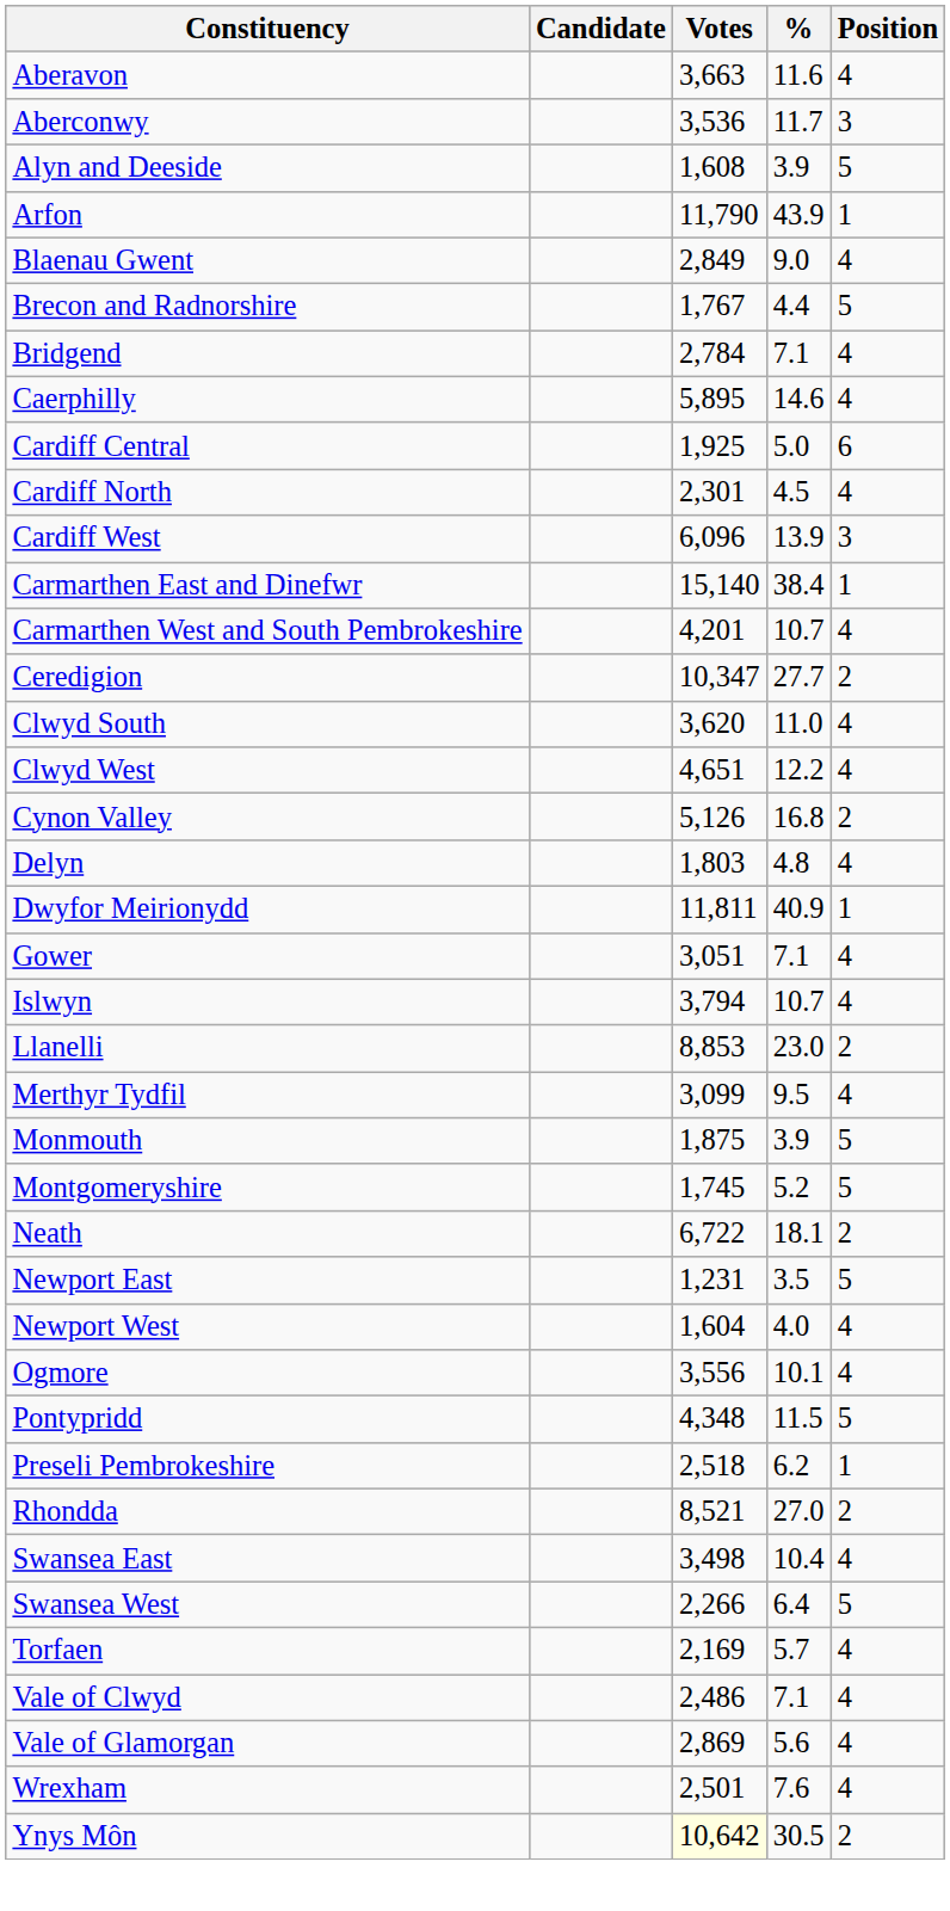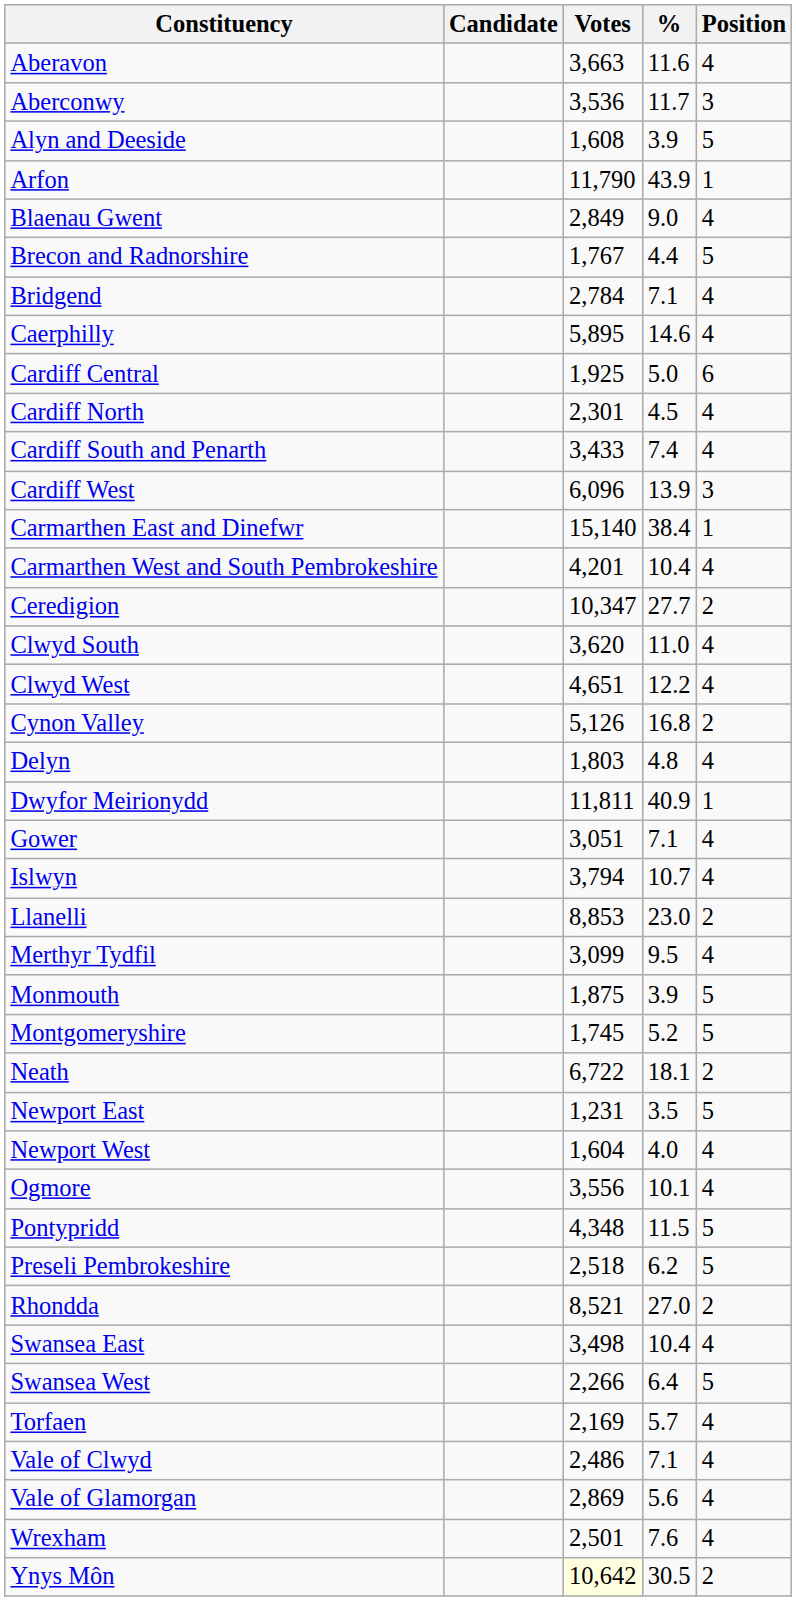 <table class="wikitable sortable">
 <tr>
 <th>Constituency</th>
 <th>Candidate</th>
 <th>Votes</th>
 <th>%</th>
 <th>Position</th>
 </tr>
 <tr>
 <td><a href='#'>Aberavon</a></td>
 <td></td>
 <td>3,663</td>
 <td>11.6</td>
 <td>4</td>
 </tr>
 <tr>
 <td><a href='#'>Aberconwy</a></td>
 <td></td>
 <td>3,536</td>
 <td>11.7</td>
 <td>3</td>
 </tr>
 <tr>
 <td><a href='#'>Alyn and Deeside</a></td>
 <td></td>
 <td>1,608</td>
 <td>3.9</td>
 <td>5</td>
 </tr>
 <tr>
 <td><a href='#'>Arfon</a></td>
 <td></td>
 <td>11,790</td>
 <td>43.9</td>
 <td>1</td>
 </tr>
 <tr>
 <td><a href='#'>Blaenau Gwent</a></td>
 <td></td>
 <td>2,849</td>
 <td>9.0</td>
 <td>4</td>
 </tr>
 <tr>
 <td><a href='#'>Brecon and Radnorshire</a></td>
 <td></td>
 <td>1,767</td>
 <td>4.4</td>
 <td>5</td>
 </tr>
 <tr>
 <td><a href='#'>Bridgend</a></td>
 <td></td>
 <td>2,784</td>
 <td>7.1</td>
 <td>4</td>
 </tr>
 <tr>
 <td><a href='#'>Caerphilly</a></td>
 <td></td>
 <td>5,895</td>
 <td>14.6</td>
 <td>4</td>
 </tr>
 <tr>
 <td><a href='#'>Cardiff Central</a></td>
 <td></td>
 <td>1,925</td>
 <td>5.0</td>
 <td>6</td>
 </tr>
 <tr>
 <td><a href='#'>Cardiff North</a></td>
 <td></td>
 <td>2,301</td>
 <td>4.5</td>
 <td>4</td>
 </tr>
 <tr>
+<td><a href='#'>Cardiff South and Penarth</a></td>
+<td></td>
+<td>3,433</td>
+<td>7.4</td>
+<td>4</td>
+</tr>
+<tr>
 <td><a href='#'>Cardiff West</a></td>
 <td></td>
 <td>6,096</td>
 <td>13.9</td>
 <td>3</td>
 </tr>
 <tr>
 <td><a href='#'>Carmarthen East and Dinefwr</a></td>
 <td></td>
 <td>15,140</td>
 <td>38.4</td>
 <td>1</td>
 </tr>
 <tr>
 <td><a href='#'>Carmarthen West and South Pembrokeshire</a></td>
 <td></td>
 <td>4,201</td>
-<td>10.7</td>
+<td>10.4</td>
 <td>4</td>
 </tr>
 <tr>
 <td><a href='#'>Ceredigion</a></td>
 <td></td>
 <td>10,347</td>
 <td>27.7</td>
 <td>2</td>
 </tr>
 <tr>
 <td><a href='#'>Clwyd South</a></td>
 <td></td>
 <td>3,620</td>
 <td>11.0</td>
 <td>4</td>
 </tr>
 <tr>
 <td><a href='#'>Clwyd West</a></td>
 <td></td>
 <td>4,651</td>
 <td>12.2</td>
 <td>4</td>
 </tr>
 <tr>
 <td><a href='#'>Cynon Valley</a></td>
 <td></td>
 <td>5,126</td>
 <td>16.8</td>
 <td>2</td>
 </tr>
 <tr>
 <td><a href='#'>Delyn</a></td>
 <td></td>
 <td>1,803</td>
 <td>4.8</td>
 <td>4</td>
 </tr>
 <tr>
 <td><a href='#'>Dwyfor Meirionydd</a></td>
 <td></td>
 <td>11,811</td>
 <td>40.9</td>
 <td>1</td>
 </tr>
 <tr>
 <td><a href='#'>Gower</a></td>
 <td></td>
 <td>3,051</td>
 <td>7.1</td>
 <td>4</td>
 </tr>
 <tr>
 <td><a href='#'>Islwyn</a></td>
 <td></td>
 <td>3,794</td>
 <td>10.7</td>
 <td>4</td>
 </tr>
 <tr>
 <td><a href='#'>Llanelli</a></td>
 <td></td>
 <td>8,853</td>
 <td>23.0</td>
 <td>2</td>
 </tr>
 <tr>
 <td><a href='#'>Merthyr Tydfil</a></td>
 <td></td>
 <td>3,099</td>
 <td>9.5</td>
 <td>4</td>
 </tr>
 <tr>
 <td><a href='#'>Monmouth</a></td>
 <td></td>
 <td>1,875</td>
 <td>3.9</td>
 <td>5</td>
 </tr>
 <tr>
 <td><a href='#'>Montgomeryshire</a></td>
 <td></td>
 <td>1,745</td>
 <td>5.2</td>
 <td>5</td>
 </tr>
 <tr>
 <td><a href='#'>Neath</a></td>
 <td></td>
 <td>6,722</td>
 <td>18.1</td>
 <td>2</td>
 </tr>
 <tr>
 <td><a href='#'>Newport East</a></td>
 <td></td>
 <td>1,231</td>
 <td>3.5</td>
 <td>5</td>
 </tr>
 <tr>
 <td><a href='#'>Newport West</a></td>
 <td></td>
 <td>1,604</td>
 <td>4.0</td>
 <td>4</td>
 </tr>
 <tr>
 <td><a href='#'>Ogmore</a></td>
 <td></td>
 <td>3,556</td>
 <td>10.1</td>
 <td>4</td>
 </tr>
 <tr>
 <td><a href='#'>Pontypridd</a></td>
 <td></td>
 <td>4,348</td>
 <td>11.5</td>
 <td>5</td>
 </tr>
 <tr>
 <td><a href='#'>Preseli Pembrokeshire</a></td>
 <td></td>
 <td>2,518</td>
 <td>6.2</td>
-<td>1</td>
+<td>5</td>
 </tr>
 <tr>
 <td><a href='#'>Rhondda</a></td>
 <td></td>
 <td>8,521</td>
 <td>27.0</td>
 <td>2</td>
 </tr>
 <tr>
 <td><a href='#'>Swansea East</a></td>
 <td></td>
 <td>3,498</td>
 <td>10.4</td>
 <td>4</td>
 </tr>
 <tr>
 <td><a href='#'>Swansea West</a></td>
 <td></td>
 <td>2,266</td>
 <td>6.4</td>
 <td>5</td>
 </tr>
 <tr>
 <td><a href='#'>Torfaen</a></td>
 <td></td>
 <td>2,169</td>
 <td>5.7</td>
 <td>4</td>
 </tr>
 <tr>
 <td><a href='#'>Vale of Clwyd</a></td>
 <td></td>
 <td>2,486</td>
 <td>7.1</td>
 <td>4</td>
 </tr>
 <tr>
 <td><a href='#'>Vale of Glamorgan</a></td>
 <td></td>
 <td>2,869</td>
 <td>5.6</td>
 <td>4</td>
 </tr>
 <tr>
 <td><a href='#'>Wrexham</a></td>
 <td></td>
 <td>2,501</td>
 <td>7.6</td>
 <td>4</td>
 </tr>
 <tr>
 <td><a href='#'>Ynys Môn</a></td>
 <td></td>
 <td style="background: lightyellow;">10,642</td>
 <td>30.5</td>
 <td>2</td>
 </tr>
 </table>
